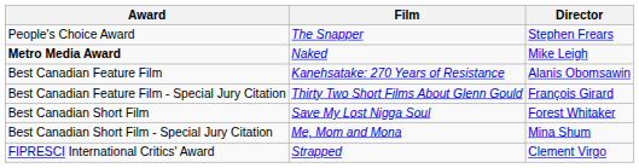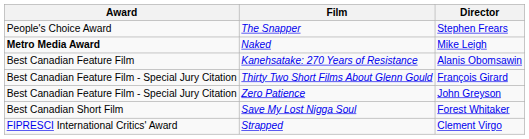 <table class="wikitable">
 <tr>
 <th>Award</th>
 <th>Film</th>
 <th>Director</th>
 </tr>
 <tr>
 <td>People's Choice Award</td>
 <td><em><a href='#'>The Snapper</a></em></td>
 <td><a href='#'>Stephen Frears</a></td>
 </tr>
 <tr>
 <td><strong>Metro Media Award</strong></td>
 <td><em><a href='#'>Naked</a></em></td>
 <td><a href='#'>Mike Leigh</a></td>
 </tr>
 <tr>
 <td>Best Canadian Feature Film</td>
 <td><em><a href='#'>Kanehsatake: 270 Years of Resistance</a></em></td>
 <td><a href='#'>Alanis Obomsawin</a></td>
 </tr>
 <tr>
 <td>Best Canadian Feature Film - Special Jury Citation</td>
 <td><em><a href='#'>Thirty Two Short Films About Glenn Gould</a></em></td>
 <td><a href='#'>François Girard</a></td>
 </tr>
 <tr>
+<td>Best Canadian Feature Film - Special Jury Citation</td>
+<td><em><a href='#'>Zero Patience</a></em></td>
+<td><a href='#'>John Greyson</a></td>
+</tr>
+<tr>
 <td>Best Canadian Short Film</td>
 <td><em><a href='#'>Save My Lost Nigga Soul</a></em></td>
 <td><a href='#'>Forest Whitaker</a></td>
-</tr>
-<tr>
-<td>Best Canadian Short Film - Special Jury Citation</td>
-<td><em><a href='#'>Me, Mom and Mona</a></em></td>
-<td><a href='#'>Mina Shum</a></td>
 </tr>
 <tr>
 <td><a href='#'>FIPRESCI</a> International Critics' Award</td>
 <td><em><a href='#'>Strapped</a></em></td>
 <td><a href='#'>Clement Virgo</a></td>
 </tr>
 </table>
